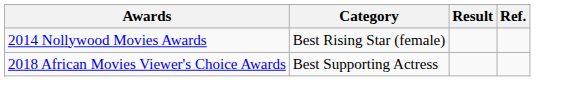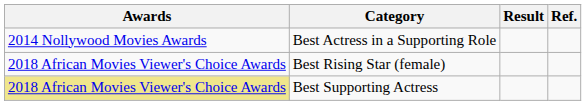 <table class="wikitable sortable">
 <tr>
 <th>Awards</th>
 <th>Category</th>
 <th>Result</th>
 <th>Ref.</th>
 </tr>
 <tr>
 <td><a href='#'>2014 Nollywood Movies Awards</a></td>
+<td>Best Actress in a Supporting Role</td>
+<td></td>
+<td></td>
+</tr>
+<tr>
+<td><a href='#'>2018 African Movies Viewer's Choice Awards</a></td>
 <td>Best Rising Star (female)</td>
 <td></td>
 <td></td>
 </tr>
 <tr>
-<td><a href='#'>2018 African Movies Viewer's Choice Awards</a></td>
+<td style="background: khaki;"><a href='#'>2018 African Movies Viewer's Choice Awards</a></td>
 <td>Best Supporting Actress</td>
 <td></td>
 <td></td>
 </tr>
 </table>
